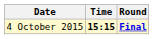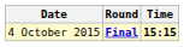 <table class="wikitable">
 <tr>
 <th>Date</th>
+<th>Round</th>
 <th>Time</th>
-<th>Round</th>
 </tr>
 <tr style=background:lemonchiffon>
 <td>4 October 2015</td>
+<td><strong><a href='#'>Final</a></strong></td>
 <td><strong>15:15</strong></td>
-<td><strong><a href='#'>Final</a></strong></td>
 </tr>
 </table>
